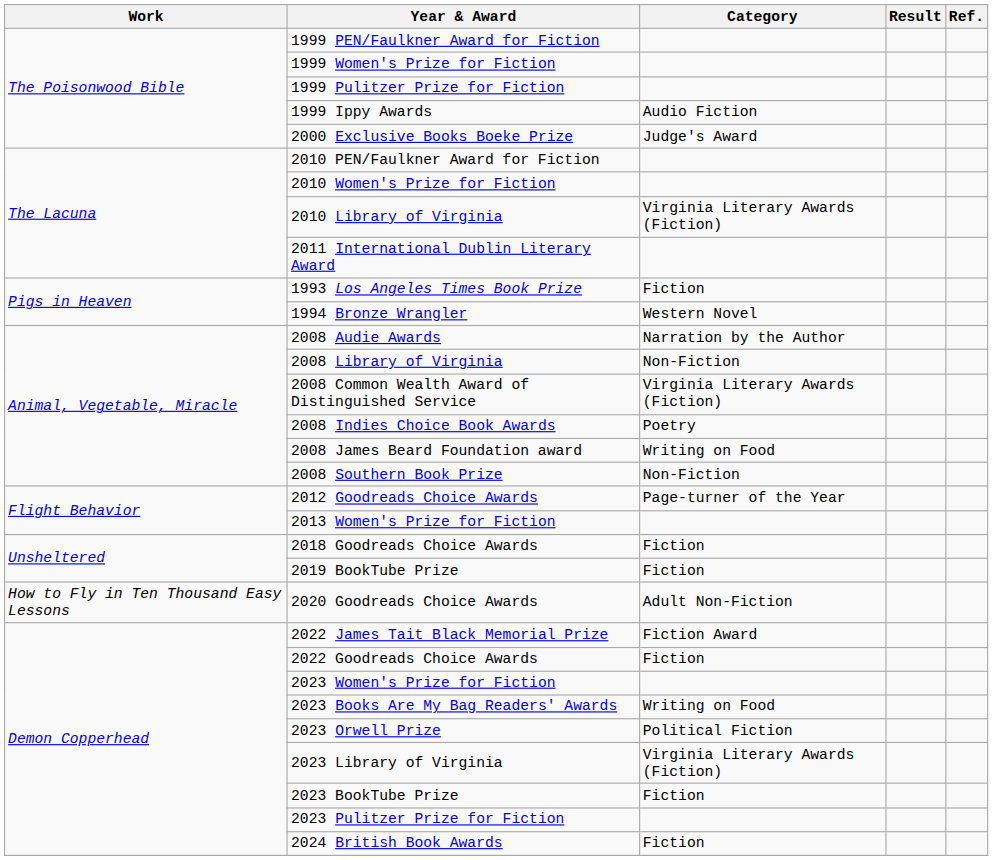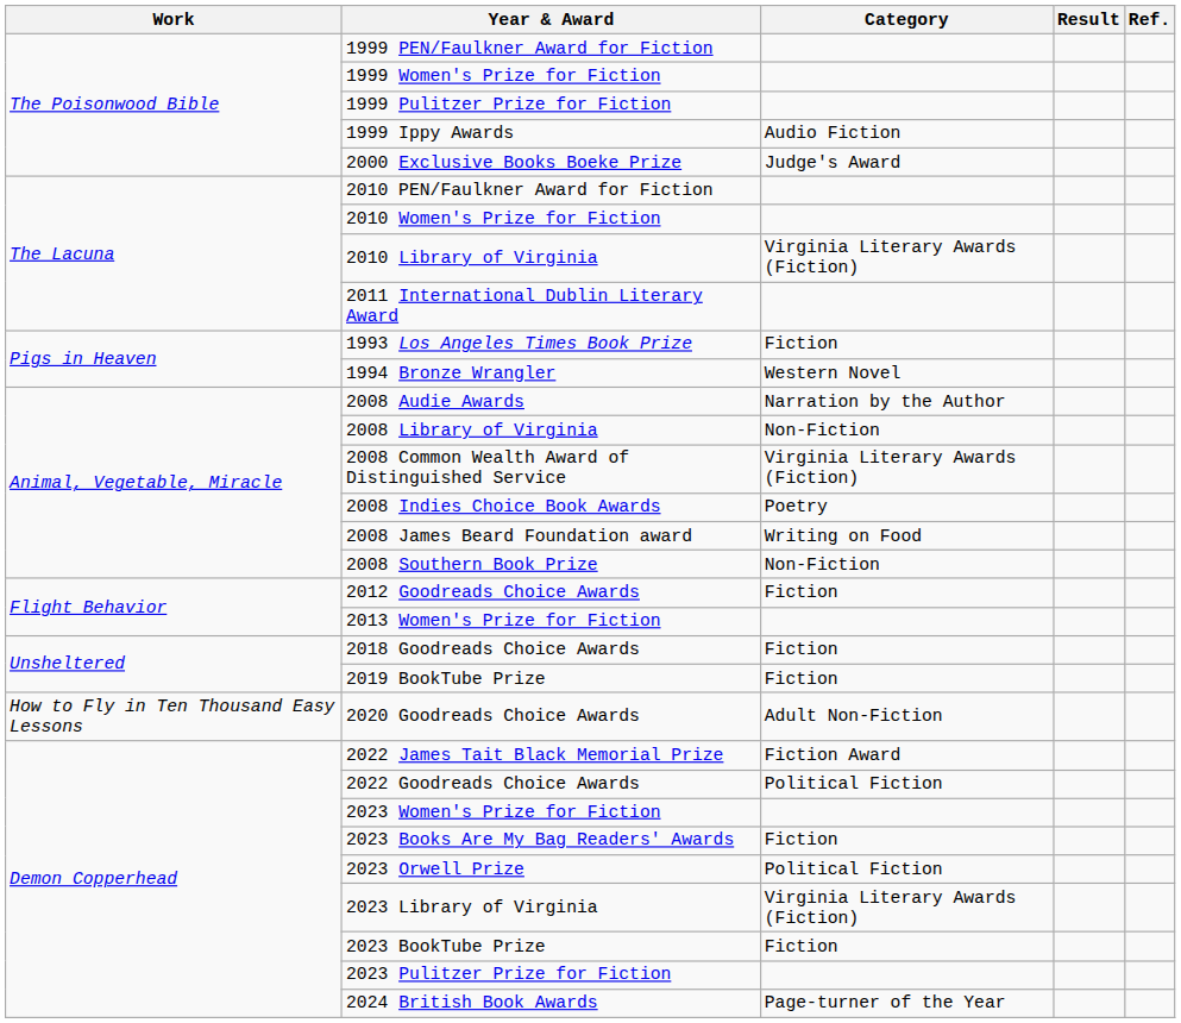 <table class="wikitable">
 <tr>
 <th>Work</th>
 <th>Year & Award</th>
 <th>Category</th>
 <th>Result</th>
 <th>Ref.</th>
 </tr>
 <tr>
 <td rowspan="5"><em><a href='#'>The Poisonwood Bible</a></em></td>
 <td>1999 <a href='#'>PEN/Faulkner Award for Fiction</a></td>
 <td></td>
 <td></td>
 <td></td>
 </tr>
 <tr>
 <td>1999 <a href='#'>Women's Prize for Fiction</a></td>
 <td></td>
 <td></td>
 <td></td>
 </tr>
 <tr>
 <td>1999 <a href='#'>Pulitzer Prize for Fiction</a></td>
 <td></td>
 <td></td>
 <td></td>
 </tr>
 <tr>
 <td>1999 Ippy Awards</td>
 <td>Audio Fiction</td>
 <td></td>
 <td></td>
 </tr>
 <tr>
 <td>2000 <a href='#'>Exclusive Books Boeke Prize</a></td>
 <td>Judge's Award</td>
 <td></td>
 <td></td>
 </tr>
 <tr>
 <td rowspan="4"><em><a href='#'>The Lacuna</a></em></td>
 <td>2010 PEN/Faulkner Award for Fiction</td>
 <td></td>
 <td></td>
 <td></td>
 </tr>
 <tr>
 <td>2010 <a href='#'>Women's Prize for Fiction</a></td>
 <td></td>
 <td></td>
 <td></td>
 </tr>
 <tr>
 <td>2010 <a href='#'>Library of Virginia</a></td>
 <td>Virginia Literary Awards (Fiction)</td>
 <td></td>
 <td></td>
 </tr>
 <tr>
 <td>2011 <a href='#'>International Dublin Literary Award</a></td>
 <td></td>
 <td></td>
 <td></td>
 </tr>
 <tr>
 <td rowspan="2"><em><a href='#'>Pigs in Heaven</a></em></td>
 <td>1993 <em><a href='#'>Los Angeles Times Book Prize</a></em></td>
 <td>Fiction</td>
 <td></td>
 <td></td>
 </tr>
 <tr>
 <td>1994 <a href='#'>Bronze Wrangler</a></td>
 <td>Western Novel</td>
 <td></td>
 <td></td>
 </tr>
 <tr>
 <td rowspan="6"><em><a href='#'>Animal, Vegetable, Miracle</a></em></td>
 <td>2008 <a href='#'>Audie Awards</a></td>
 <td>Narration by the Author</td>
 <td></td>
 <td></td>
 </tr>
 <tr>
 <td>2008 <a href='#'>Library of Virginia</a></td>
 <td>Non-Fiction</td>
 <td></td>
 <td></td>
 </tr>
 <tr>
 <td>2008 Common Wealth Award of Distinguished Service</td>
 <td>Virginia Literary Awards (Fiction)</td>
 <td></td>
 <td></td>
 </tr>
 <tr>
 <td>2008 <a href='#'>Indies Choice Book Awards</a></td>
 <td>Poetry</td>
 <td></td>
 <td></td>
 </tr>
 <tr>
 <td>2008 James Beard Foundation award</td>
 <td>Writing on Food</td>
 <td></td>
 <td></td>
 </tr>
 <tr>
 <td>2008 <a href='#'>Southern Book Prize</a></td>
 <td>Non-Fiction</td>
 <td></td>
 <td></td>
 </tr>
 <tr>
 <td rowspan="2"><em><a href='#'>Flight Behavior</a></em></td>
 <td>2012 <a href='#'>Goodreads Choice Awards</a></td>
-<td>Page-turner of the Year</td>
+<td>Fiction</td>
 <td></td>
 <td></td>
 </tr>
 <tr>
 <td>2013 <a href='#'>Women's Prize for Fiction</a></td>
 <td></td>
 <td></td>
 <td></td>
 </tr>
 <tr>
 <td rowspan="2"><em><a href='#'>Unsheltered</a></em></td>
 <td>2018 Goodreads Choice Awards</td>
 <td>Fiction</td>
 <td></td>
 <td></td>
 </tr>
 <tr>
 <td>2019 BookTube Prize</td>
 <td>Fiction</td>
 <td></td>
 <td></td>
 </tr>
 <tr>
 <td rowspan="1"><em>How to Fly in Ten Thousand Easy Lessons</em></td>
 <td>2020 Goodreads Choice Awards</td>
 <td>Adult Non-Fiction</td>
 <td></td>
 <td></td>
 </tr>
 <tr>
 <td rowspan="9"><em><a href='#'>Demon Copperhead</a></em></td>
 <td>2022 <a href='#'>James Tait Black Memorial Prize</a></td>
 <td>Fiction Award</td>
 <td></td>
 <td></td>
 </tr>
 <tr>
 <td>2022 Goodreads Choice Awards</td>
-<td>Fiction</td>
+<td>Political Fiction</td>
 <td></td>
 <td></td>
 </tr>
 <tr>
 <td>2023 <a href='#'>Women's Prize for Fiction</a></td>
 <td></td>
 <td></td>
 <td></td>
 </tr>
 <tr>
 <td>2023 <a href='#'>Books Are My Bag Readers' Awards</a></td>
-<td>Writing on Food</td>
+<td>Fiction</td>
 <td></td>
 <td></td>
 </tr>
 <tr>
 <td>2023 <a href='#'>Orwell Prize</a></td>
 <td>Political Fiction</td>
 <td></td>
 <td></td>
 </tr>
 <tr>
 <td>2023 Library of Virginia</td>
 <td>Virginia Literary Awards (Fiction)</td>
 <td></td>
 <td></td>
 </tr>
 <tr>
 <td>2023 BookTube Prize</td>
 <td>Fiction</td>
 <td></td>
 <td></td>
 </tr>
 <tr>
 <td>2023 <a href='#'>Pulitzer Prize for Fiction</a></td>
 <td></td>
 <td></td>
 <td></td>
 </tr>
 <tr>
 <td>2024 <a href='#'>British Book Awards</a></td>
-<td>Fiction</td>
+<td>Page-turner of the Year</td>
 <td></td>
 <td></td>
 </tr>
 <tr>
 </tr>
 </table>
